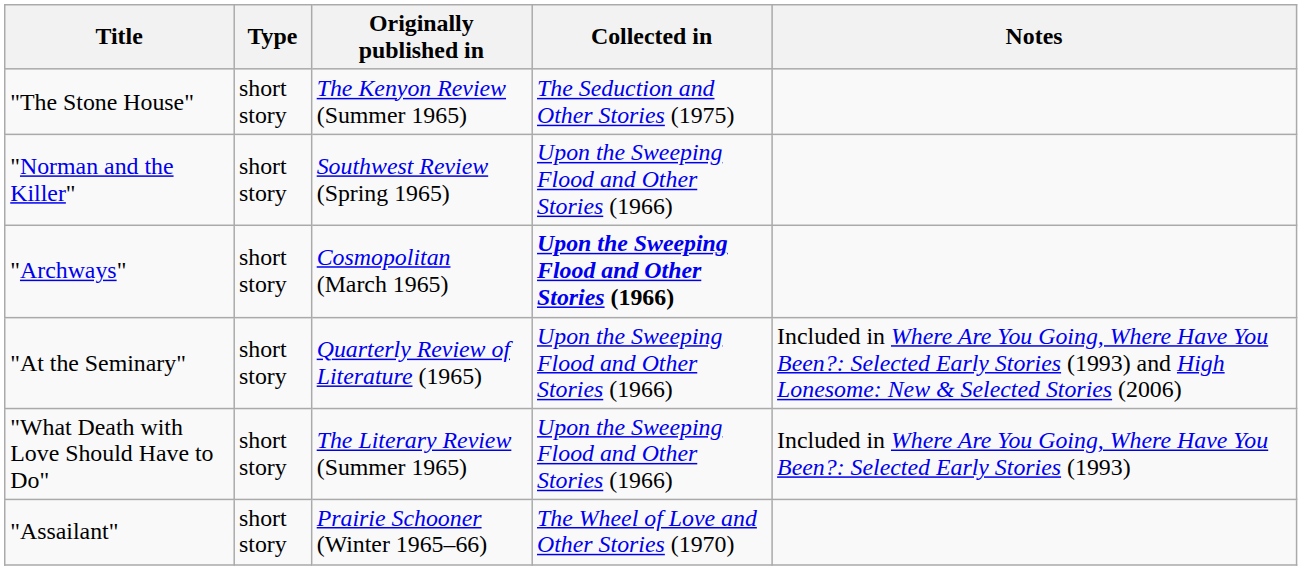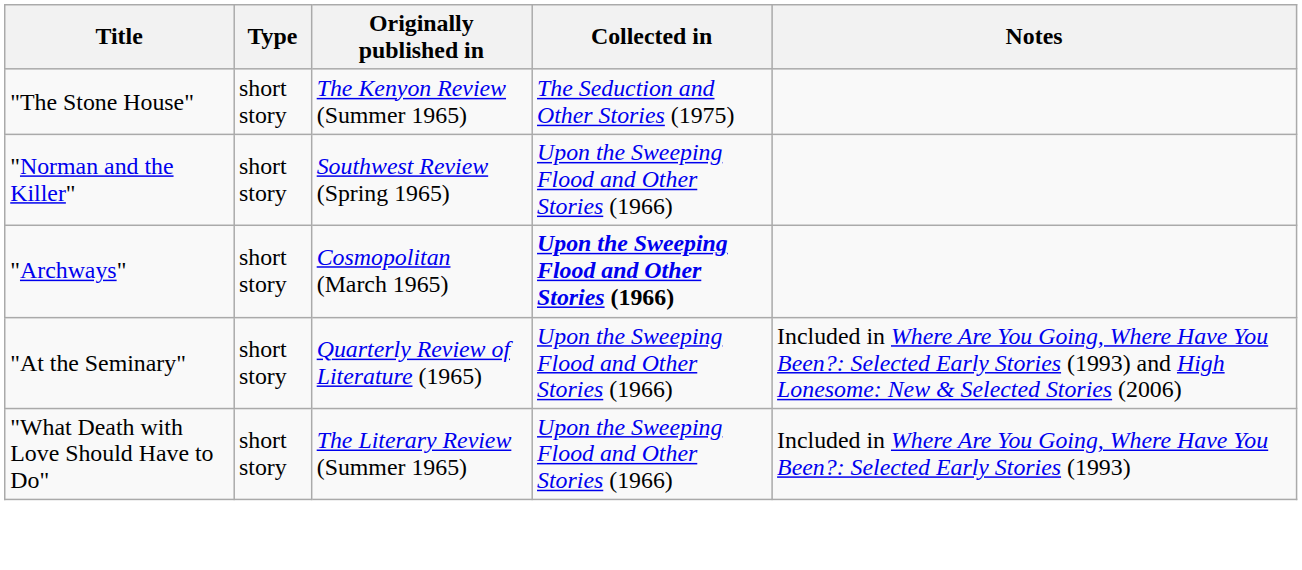 <table class="wikitable">
 <tr>
 <th>Title</th>
 <th>Type</th>
 <th>Originally published in</th>
 <th>Collected in</th>
 <th>Notes</th>
 </tr>
 <tr>
 <td>"The Stone House"</td>
 <td>short story</td>
 <td><em><a href='#'>The Kenyon Review</a></em> (Summer 1965)</td>
 <td><em><a href='#'>The Seduction and Other Stories</a></em> (1975)</td>
 <td></td>
 </tr>
 <tr>
 <td>"<a href='#'>Norman and the Killer</a>"</td>
 <td>short story</td>
 <td><em><a href='#'>Southwest Review</a></em> (Spring 1965)</td>
 <td><em><a href='#'>Upon the Sweeping Flood and Other Stories</a></em> (1966)</td>
 <td></td>
 </tr>
 <tr>
 <td>"<a href='#'>Archways</a>"</td>
 <td>short story</td>
 <td><em><a href='#'>Cosmopolitan</a></em> (March 1965)</td>
 <td><strong><em><a href='#'>Upon the Sweeping Flood and Other Stories</a></em> (1966)</strong></td>
 <td></td>
 </tr>
 <tr>
 <td>"At the Seminary"</td>
 <td>short story</td>
 <td><em><a href='#'>Quarterly Review of Literature</a></em> (1965)</td>
 <td><em><a href='#'>Upon the Sweeping Flood and Other Stories</a></em> (1966)</td>
 <td>Included in <em><a href='#'>Where Are You Going, Where Have You Been?: Selected Early Stories</a></em> (1993) and <em><a href='#'>High Lonesome: New & Selected Stories</a></em> (2006)</td>
 </tr>
 <tr>
 <td>"What Death with Love Should Have to Do"</td>
 <td>short story</td>
 <td><em><a href='#'>The Literary Review</a></em> (Summer 1965)</td>
 <td><em><a href='#'>Upon the Sweeping Flood and Other Stories</a></em> (1966)</td>
 <td>Included in <em><a href='#'>Where Are You Going, Where Have You Been?: Selected Early Stories</a></em> (1993)</td>
 </tr>
-<tr>
-<td>"Assailant"</td>
-<td>short story</td>
-<td><em><a href='#'>Prairie Schooner</a></em> (Winter 1965–66)</td>
-<td><em><a href='#'>The Wheel of Love and Other Stories</a></em> (1970)</td>
-<td></td>
-</tr>
 </table>
